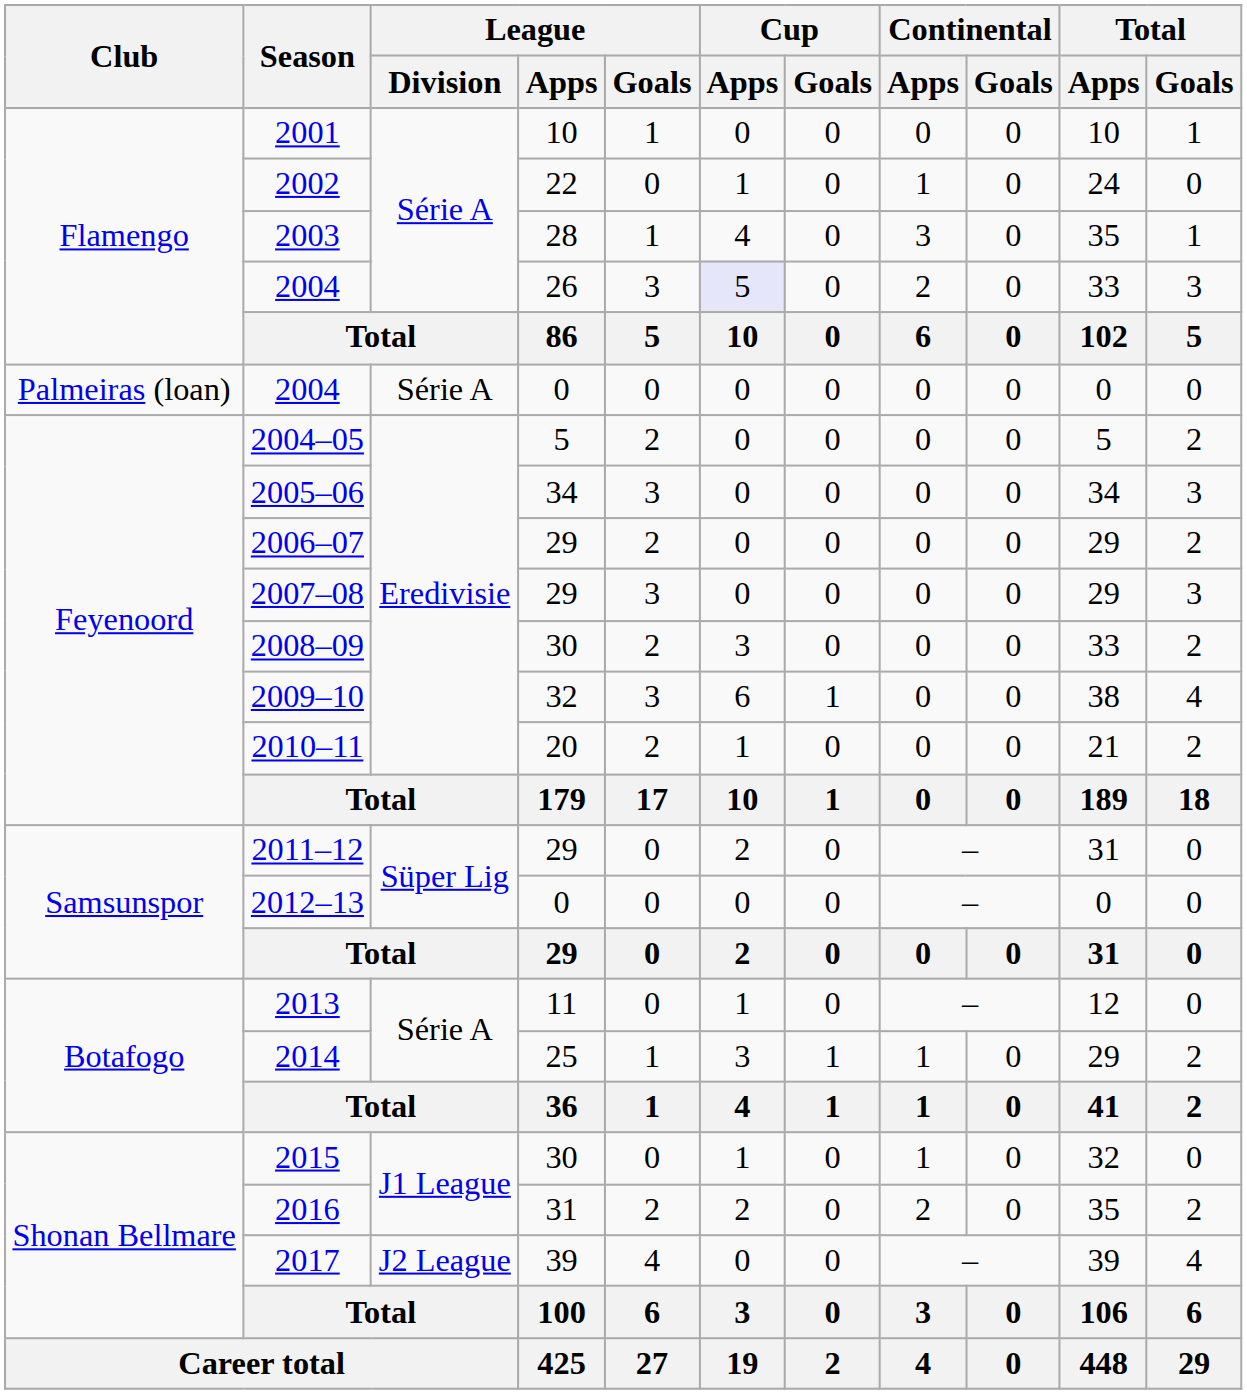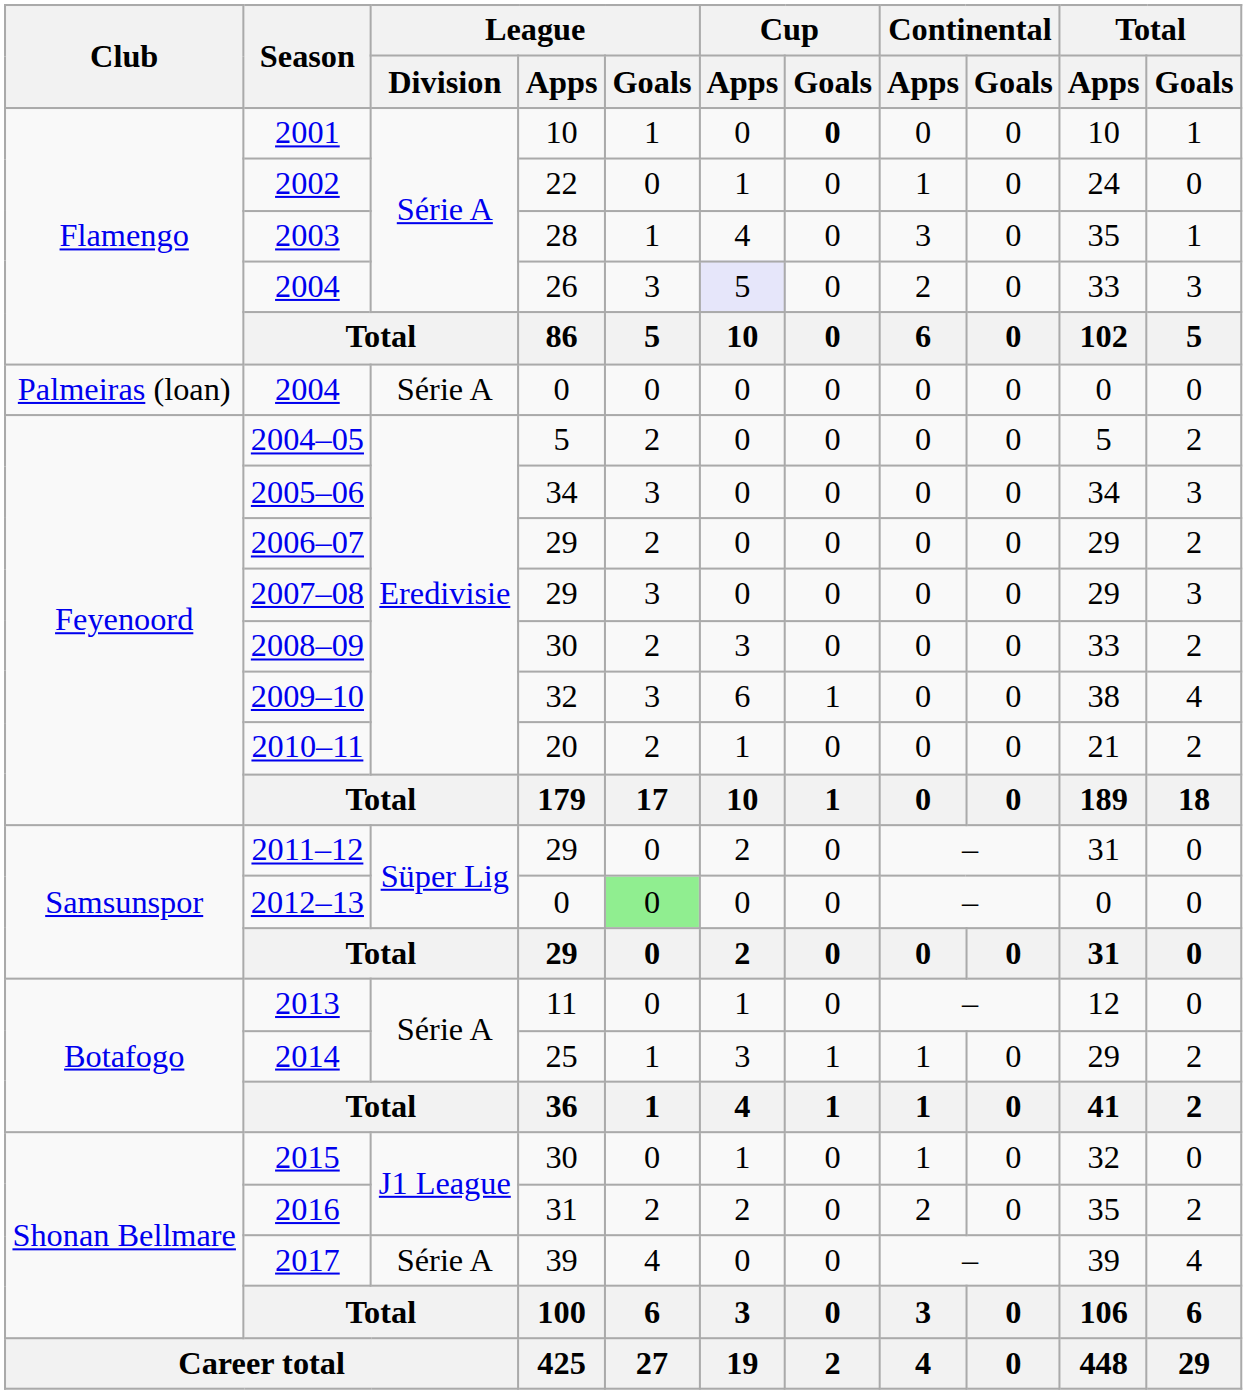 <table class="wikitable" style="text-align:center">
 <tr>
 <th rowspan="2">Club</th>
 <th rowspan="2">Season</th>
 <th colspan="3">League</th>
 <th colspan="2">Cup</th>
 <th colspan="2">Continental</th>
 <th colspan="2">Total</th>
 </tr>
 <tr>
 <th>Division</th>
 <th>Apps</th>
 <th>Goals</th>
 <th>Apps</th>
 <th>Goals</th>
 <th>Apps</th>
 <th>Goals</th>
 <th>Apps</th>
 <th>Goals</th>
 </tr>
 <tr>
 <td rowspan="5"><a href='#'>Flamengo</a></td>
 <td><a href='#'>2001</a></td>
 <td rowspan="4"><a href='#'>Série A</a></td>
 <td>10</td>
 <td>1</td>
 <td>0</td>
-<td>0</td>
+<td><strong>0</strong></td>
 <td>0</td>
 <td>0</td>
 <td>10</td>
 <td>1</td>
 </tr>
 <tr>
 <td><a href='#'>2002</a></td>
 <td>22</td>
 <td>0</td>
 <td>1</td>
 <td>0</td>
 <td>1</td>
 <td>0</td>
 <td>24</td>
 <td>0</td>
 </tr>
 <tr>
 <td><a href='#'>2003</a></td>
 <td>28</td>
 <td>1</td>
 <td>4</td>
 <td>0</td>
 <td>3</td>
 <td>0</td>
 <td>35</td>
 <td>1</td>
 </tr>
 <tr>
 <td><a href='#'>2004</a></td>
 <td>26</td>
 <td>3</td>
 <td style="background: lavender;">5</td>
 <td>0</td>
 <td>2</td>
 <td>0</td>
 <td>33</td>
 <td>3</td>
 </tr>
 <tr>
 <th colspan="2">Total</th>
 <th>86</th>
 <th>5</th>
 <th>10</th>
 <th>0</th>
 <th>6</th>
 <th>0</th>
 <th>102</th>
 <th>5</th>
 </tr>
 <tr>
 <td><a href='#'>Palmeiras</a> (loan)</td>
 <td><a href='#'>2004</a></td>
 <td>Série A</td>
 <td>0</td>
 <td>0</td>
 <td>0</td>
 <td>0</td>
 <td>0</td>
 <td>0</td>
 <td>0</td>
 <td>0</td>
 </tr>
 <tr>
 <td rowspan="8"><a href='#'>Feyenoord</a></td>
 <td><a href='#'>2004–05</a></td>
 <td rowspan="7"><a href='#'>Eredivisie</a></td>
 <td>5</td>
 <td>2</td>
 <td>0</td>
 <td>0</td>
 <td>0</td>
 <td>0</td>
 <td>5</td>
 <td>2</td>
 </tr>
 <tr>
 <td><a href='#'>2005–06</a></td>
 <td>34</td>
 <td>3</td>
 <td>0</td>
 <td>0</td>
 <td>0</td>
 <td>0</td>
 <td>34</td>
 <td>3</td>
 </tr>
 <tr>
 <td><a href='#'>2006–07</a></td>
 <td>29</td>
 <td>2</td>
 <td>0</td>
 <td>0</td>
 <td>0</td>
 <td>0</td>
 <td>29</td>
 <td>2</td>
 </tr>
 <tr>
 <td><a href='#'>2007–08</a></td>
 <td>29</td>
 <td>3</td>
 <td>0</td>
 <td>0</td>
 <td>0</td>
 <td>0</td>
 <td>29</td>
 <td>3</td>
 </tr>
 <tr>
 <td><a href='#'>2008–09</a></td>
 <td>30</td>
 <td>2</td>
 <td>3</td>
 <td>0</td>
 <td>0</td>
 <td>0</td>
 <td>33</td>
 <td>2</td>
 </tr>
 <tr>
 <td><a href='#'>2009–10</a></td>
 <td>32</td>
 <td>3</td>
 <td>6</td>
 <td>1</td>
 <td>0</td>
 <td>0</td>
 <td>38</td>
 <td>4</td>
 </tr>
 <tr>
 <td><a href='#'>2010–11</a></td>
 <td>20</td>
 <td>2</td>
 <td>1</td>
 <td>0</td>
 <td>0</td>
 <td>0</td>
 <td>21</td>
 <td>2</td>
 </tr>
 <tr>
 <th colspan="2">Total</th>
 <th>179</th>
 <th>17</th>
 <th>10</th>
 <th>1</th>
 <th>0</th>
 <th>0</th>
 <th>189</th>
 <th>18</th>
 </tr>
 <tr>
 <td rowspan="3"><a href='#'>Samsunspor</a></td>
 <td><a href='#'>2011–12</a></td>
 <td rowspan="2"><a href='#'>Süper Lig</a></td>
 <td>29</td>
 <td>0</td>
 <td>2</td>
 <td>0</td>
 <td colspan="2">–</td>
 <td>31</td>
 <td>0</td>
 </tr>
 <tr>
 <td><a href='#'>2012–13</a></td>
 <td>0</td>
-<td>0</td>
+<td style="background: lightgreen;">0</td>
 <td>0</td>
 <td>0</td>
 <td colspan="2">–</td>
 <td>0</td>
 <td>0</td>
 </tr>
 <tr>
 <th colspan="2">Total</th>
 <th>29</th>
 <th>0</th>
 <th>2</th>
 <th>0</th>
 <th>0</th>
 <th>0</th>
 <th>31</th>
 <th>0</th>
 </tr>
 <tr>
 <td rowspan="3"><a href='#'>Botafogo</a></td>
 <td><a href='#'>2013</a></td>
 <td rowspan="2">Série A</td>
 <td>11</td>
 <td>0</td>
 <td>1</td>
 <td>0</td>
 <td colspan="2">–</td>
 <td>12</td>
 <td>0</td>
 </tr>
 <tr>
 <td><a href='#'>2014</a></td>
 <td>25</td>
 <td>1</td>
 <td>3</td>
 <td>1</td>
 <td>1</td>
 <td>0</td>
 <td>29</td>
 <td>2</td>
 </tr>
 <tr>
 <th colspan="2">Total</th>
 <th>36</th>
 <th>1</th>
 <th>4</th>
 <th>1</th>
 <th>1</th>
 <th>0</th>
 <th>41</th>
 <th>2</th>
 </tr>
 <tr>
 <td rowspan="4"><a href='#'>Shonan Bellmare</a></td>
 <td><a href='#'>2015</a></td>
 <td rowspan="2"><a href='#'>J1 League</a></td>
 <td>30</td>
 <td>0</td>
 <td>1</td>
 <td>0</td>
 <td>1</td>
 <td>0</td>
 <td>32</td>
 <td>0</td>
 </tr>
 <tr>
 <td><a href='#'>2016</a></td>
 <td>31</td>
 <td>2</td>
 <td>2</td>
 <td>0</td>
 <td>2</td>
 <td>0</td>
 <td>35</td>
 <td>2</td>
 </tr>
 <tr>
 <td><a href='#'>2017</a></td>
-<td><a href='#'>J2 League</a></td>
+<td>Série A</td>
 <td>39</td>
 <td>4</td>
 <td>0</td>
 <td>0</td>
 <td colspan="2">–</td>
 <td>39</td>
 <td>4</td>
 </tr>
 <tr>
 <th colspan="2">Total</th>
 <th>100</th>
 <th>6</th>
 <th>3</th>
 <th>0</th>
 <th>3</th>
 <th>0</th>
 <th>106</th>
 <th>6</th>
 </tr>
 <tr>
 <th colspan="3">Career total</th>
 <th>425</th>
 <th>27</th>
 <th>19</th>
 <th>2</th>
 <th>4</th>
 <th>0</th>
 <th>448</th>
 <th>29</th>
 </tr>
 </table>
